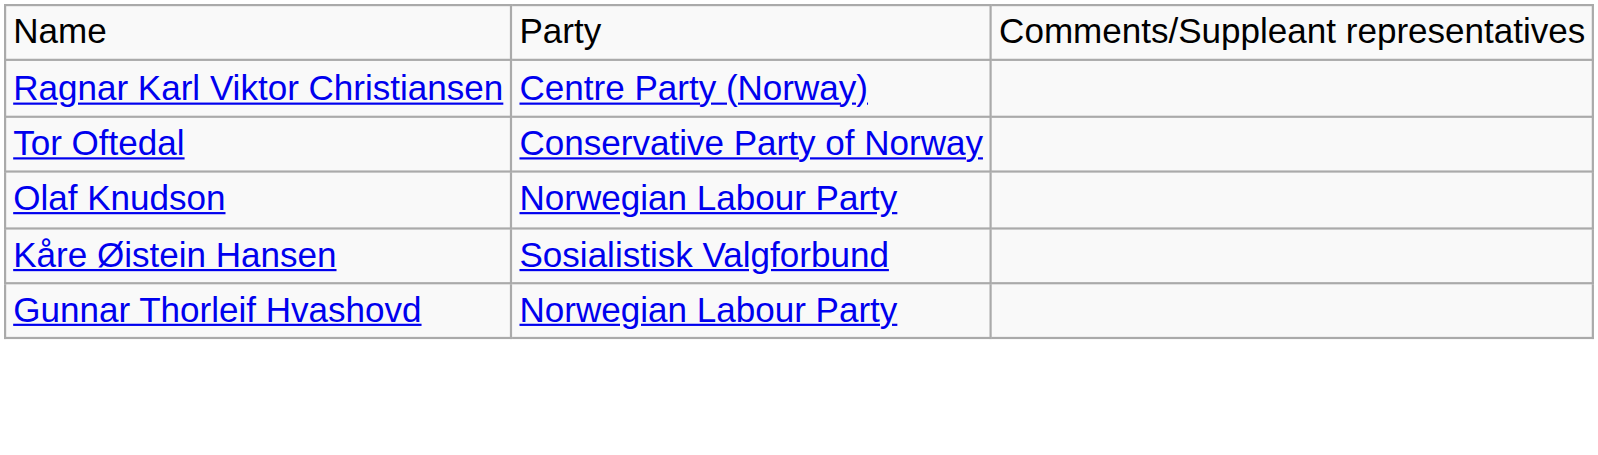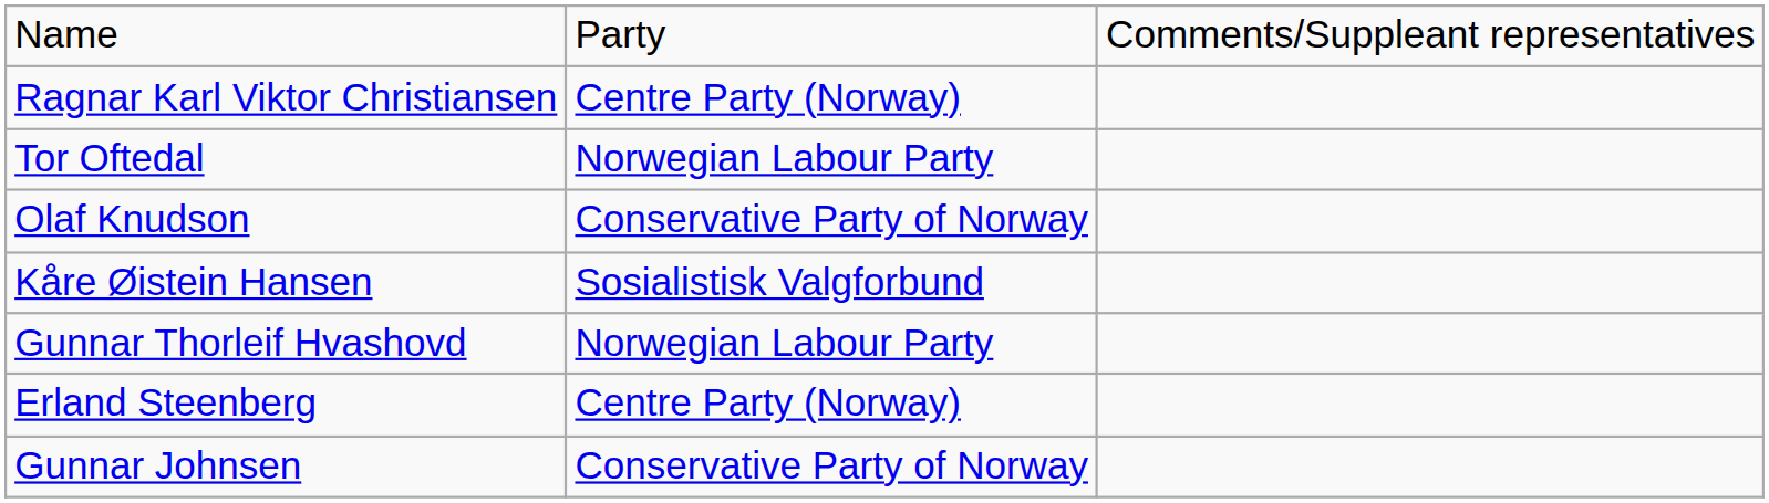 <table class="wikitable">
 <tr>
 <td>Name</td>
 <td>Party</td>
 <td>Comments/Suppleant representatives</td>
 </tr>
 <tr>
 <td><a href='#'>Ragnar Karl Viktor Christiansen</a></td>
 <td><a href='#'>Centre Party (Norway)</a></td>
 <td></td>
 </tr>
 <tr>
 <td><a href='#'>Tor Oftedal</a></td>
-<td><a href='#'>Conservative Party of Norway</a></td>
+<td><a href='#'>Norwegian Labour Party</a></td>
 <td></td>
 </tr>
 <tr>
 <td><a href='#'>Olaf Knudson</a></td>
-<td><a href='#'>Norwegian Labour Party</a></td>
+<td><a href='#'>Conservative Party of Norway</a></td>
 <td></td>
 </tr>
 <tr>
 <td><a href='#'>Kåre Øistein Hansen</a></td>
 <td><a href='#'>Sosialistisk Valgforbund</a></td>
 <td></td>
 </tr>
 <tr>
 <td><a href='#'>Gunnar Thorleif Hvashovd</a></td>
 <td><a href='#'>Norwegian Labour Party</a></td>
 <td></td>
 </tr>
+<tr>
+<td><a href='#'>Erland Steenberg</a></td>
+<td><a href='#'>Centre Party (Norway)</a></td>
+<td></td>
+</tr>
+<tr>
+<td><a href='#'>Gunnar Johnsen</a></td>
+<td><a href='#'>Conservative Party of Norway</a></td>
+<td></td>
+</tr>
 </table>
